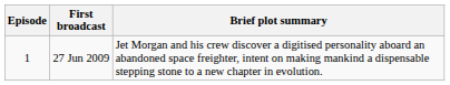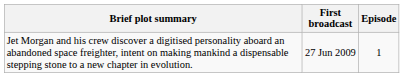 <table class="wikitable">
 <tr>
+<th>Brief plot summary</th>
+<th>First broadcast</th>
 <th>Episode</th>
-<th>First broadcast</th>
-<th>Brief plot summary</th>
 </tr>
 <tr>
+<td>Jet Morgan and his crew discover a digitised personality aboard an abandoned space freighter, intent on making mankind a dispensable stepping stone to a new chapter in evolution.</td>
+<td align="center">27 Jun 2009</td>
 <td align="center">1</td>
-<td align="center">27 Jun 2009</td>
-<td>Jet Morgan and his crew discover a digitised personality aboard an abandoned space freighter, intent on making mankind a dispensable stepping stone to a new chapter in evolution.</td>
 </tr>
 </table>
